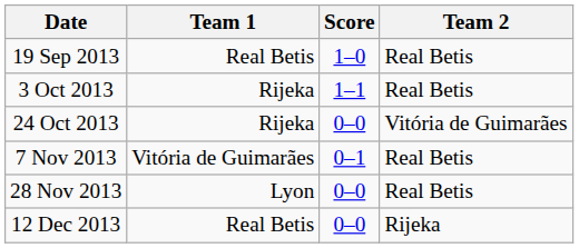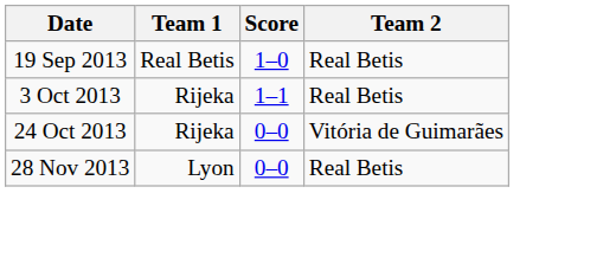 <table class="wikitable" style="text-align:center">
 <tr>
 <th>Date</th>
 <th>Team 1</th>
 <th>Score</th>
 <th>Team 2</th>
 </tr>
 <tr>
 <td>19 Sep 2013</td>
 <td style="text-align:right">Real Betis</td>
 <td><a href='#'>1–0</a></td>
 <td style="text-align:left">Real Betis</td>
 </tr>
 <tr>
 <td>3 Oct 2013</td>
 <td style="text-align:right">Rijeka</td>
 <td><a href='#'>1–1</a></td>
 <td style="text-align:left">Real Betis</td>
 </tr>
 <tr>
 <td>24 Oct 2013</td>
 <td style="text-align:right">Rijeka</td>
 <td><a href='#'>0–0</a></td>
 <td style="text-align:left">Vitória de Guimarães</td>
 </tr>
 <tr>
-<td>7 Nov 2013</td>
-<td style="text-align:right">Vitória de Guimarães</td>
-<td><a href='#'>0–1</a></td>
-<td style="text-align:left">Real Betis</td>
-</tr>
-<tr>
 <td>28 Nov 2013</td>
 <td style="text-align:right">Lyon</td>
 <td><a href='#'>0–0</a></td>
 <td style="text-align:left">Real Betis</td>
 </tr>
-<tr>
-<td>12 Dec 2013</td>
-<td style="text-align:right">Real Betis</td>
-<td><a href='#'>0–0</a></td>
-<td style="text-align:left">Rijeka</td>
-</tr>
 </table>
